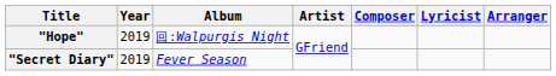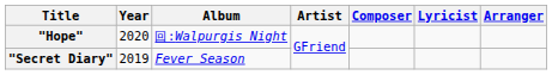 <table class="wikitable plainrowheaders sortable">
 <tr>
 <th scope="col">Title</th>
 <th scope="col">Year</th>
 <th scope="col">Album</th>
 <th scope="col">Artist</th>
 <th scope="col"><a href='#'>Composer</a></th>
 <th scope="col"><a href='#'>Lyricist</a></th>
 <th scope="col"><a href='#'>Arranger</a></th>
 </tr>
 <tr>
 <th scope="row">"Hope"</th>
-<td style="text-align:center">2019</td>
+<td style="text-align:center">2020</td>
 <td><a href='#'>回:<em>Walpurgis Night</em></a></td>
 <td rowspan="2"><a href='#'>GFriend</a></td>
 <td></td>
 <td></td>
 <td></td>
 </tr>
 <tr>
 <th scope="row">"Secret Diary"</th>
 <td style="text-align:center">2019</td>
 <td><em><a href='#'>Fever Season</a></em></td>
 <td></td>
 <td></td>
 <td></td>
 </tr>
 </table>
